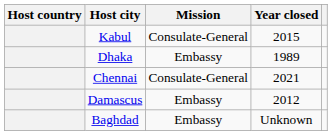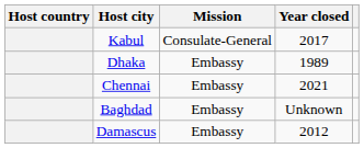 <table class="wikitable plainrowheaders" style="text-align:center;">
 <tr>
 <th scope="col">Host country</th>
 <th scope="col">Host city</th>
 <th scope="col">Mission</th>
 <th scope="col">Year closed</th>
 <th scope="col"></th>
 </tr>
 <tr>
 <th scope="row"></th>
 <td><a href='#'>Kabul</a></td>
 <td>Consulate-General</td>
-<td>2015</td>
+<td>2017</td>
 <td></td>
 </tr>
 <tr>
 <th scope="row"></th>
 <td><a href='#'>Dhaka</a></td>
 <td>Embassy</td>
 <td>1989</td>
 <td></td>
 </tr>
 <tr>
 <th scope="row"></th>
 <td><a href='#'>Chennai</a></td>
-<td>Consulate-General</td>
+<td>Embassy</td>
 <td>2021</td>
+<td></td>
+</tr>
+<tr>
+<th scope="row"></th>
+<td><a href='#'>Baghdad</a></td>
+<td>Embassy</td>
+<td>Unknown</td>
 <td></td>
 </tr>
 <tr>
 <th scope="row"></th>
 <td><a href='#'>Damascus</a></td>
 <td>Embassy</td>
 <td>2012</td>
 <td></td>
 </tr>
-<tr>
-<th scope="row"></th>
-<td><a href='#'>Baghdad</a></td>
-<td>Embassy</td>
-<td>Unknown</td>
-<td></td>
-</tr>
 </table>
